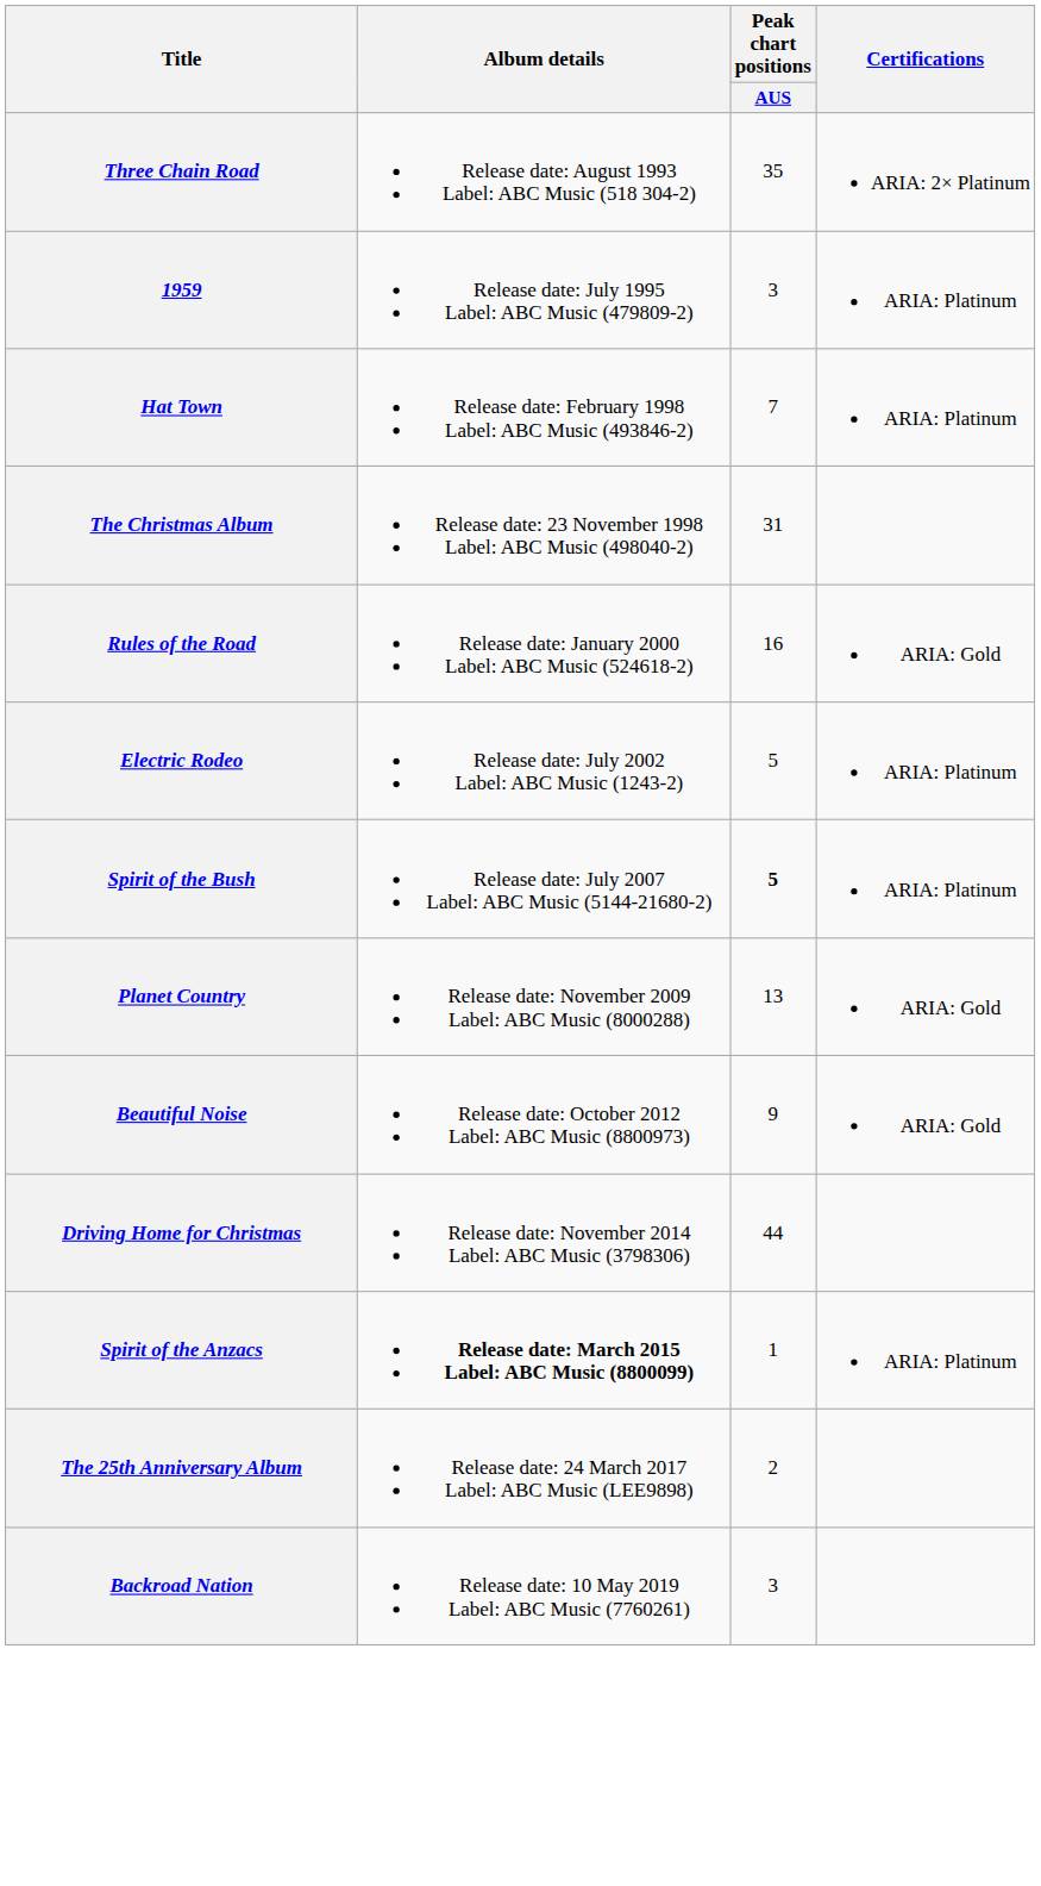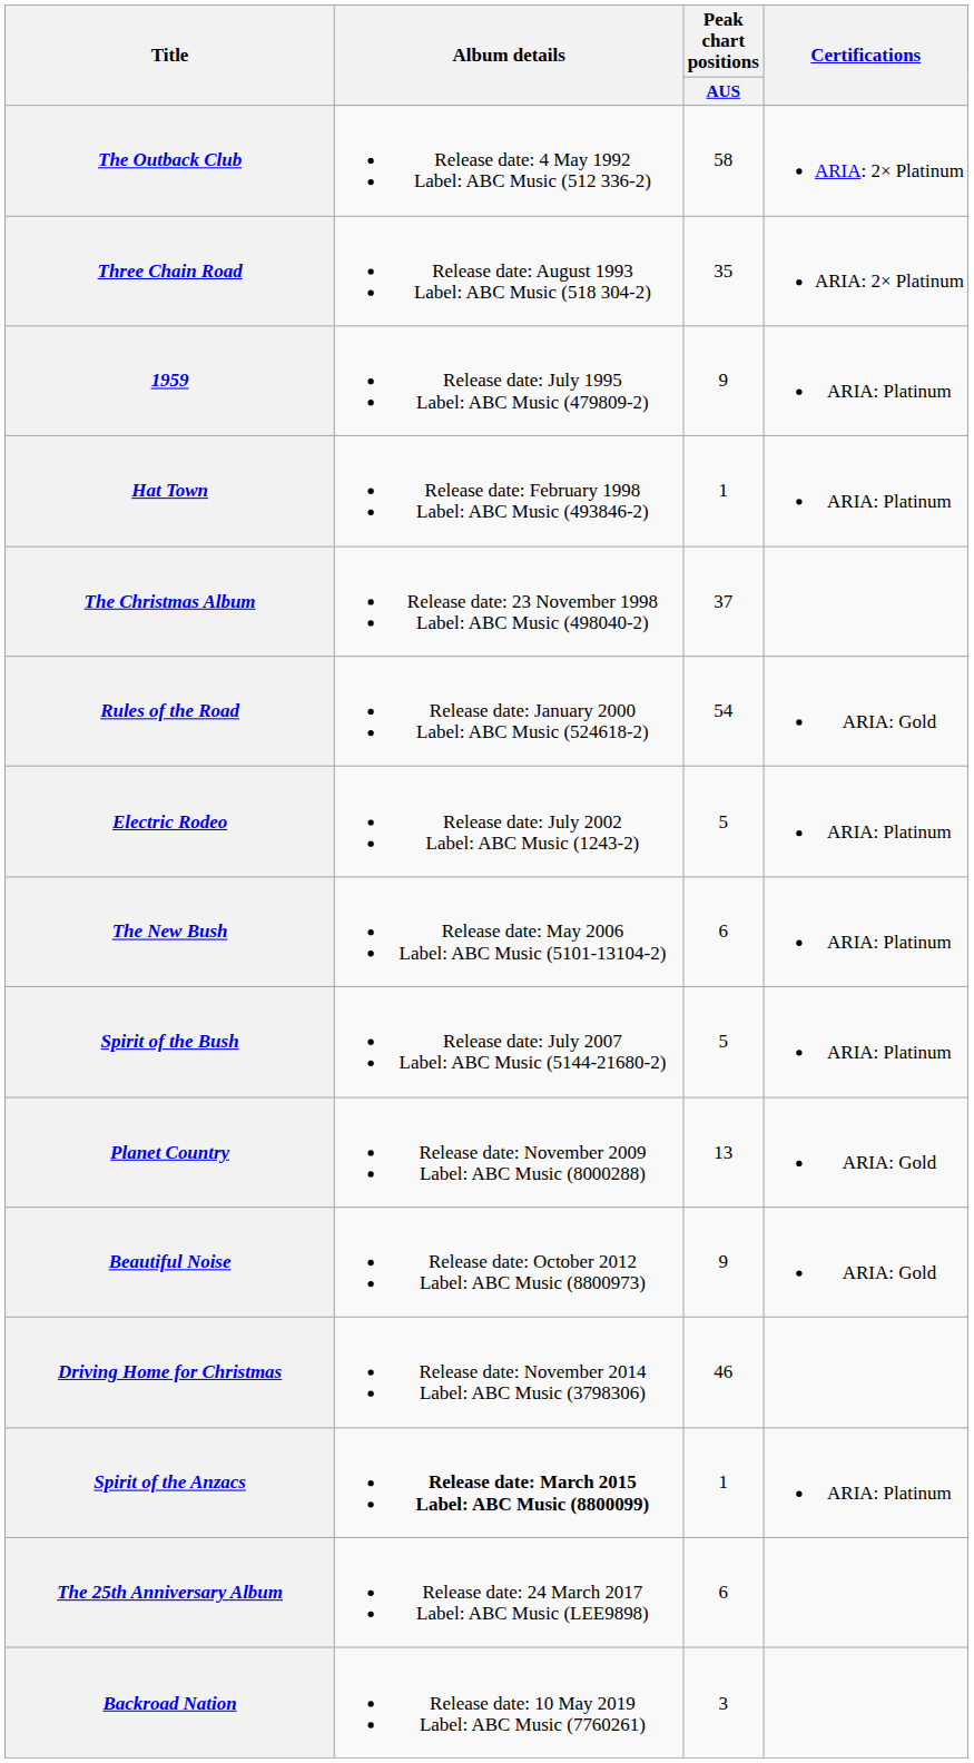 <table class="wikitable plainrowheaders" style="text-align:center;" border="1">
 <tr>
 <th scope="col" rowspan="2" style="width:17em;">Title</th>
 <th scope="col" rowspan="2" style="width:18em;">Album details</th>
 <th scope="col" colspan="1">Peak chart positions</th>
 <th scope="col" rowspan="2"><a href='#'>Certifications</a></th>
 </tr>
 <tr>
 <th scope="col" style="width:3.7em;font-size:90%;"><a href='#'>AUS</a><br></th>
 </tr>
 <tr>
+<th scope="row"><em><a href='#'>The Outback Club</a></em></th>
+<td><br><ul><li>Release date: 4 May 1992</li><li>Label: ABC Music (512 336-2)</li></ul></td>
+<td>58</td>
+<td><br><ul><li><a href='#'>ARIA</a>: 2× Platinum</li></ul></td>
+</tr>
+<tr>
 <th scope="row"><em><a href='#'>Three Chain Road</a></em></th>
 <td><br><ul><li>Release date: August 1993</li><li>Label: ABC Music (518 304-2)</li></ul></td>
 <td>35</td>
 <td><br><ul><li>ARIA: 2× Platinum</li></ul></td>
 </tr>
 <tr>
 <th scope="row"><em><a href='#'>1959</a></em></th>
 <td><br><ul><li>Release date: July 1995</li><li>Label: ABC Music (479809-2)</li></ul></td>
-<td>3</td>
+<td>9</td>
 <td><br><ul><li>ARIA: Platinum</li></ul></td>
 </tr>
 <tr>
 <th scope="row"><em><a href='#'>Hat Town</a></em></th>
 <td><br><ul><li>Release date: February 1998</li><li>Label: ABC Music (493846-2)</li></ul></td>
-<td>7</td>
+<td>1</td>
 <td><br><ul><li>ARIA: Platinum</li></ul></td>
 </tr>
 <tr>
 <th scope="row"><em><a href='#'>The Christmas Album</a></em></th>
 <td><br><ul><li>Release date: 23 November 1998</li><li>Label: ABC Music (498040-2)</li></ul></td>
-<td>31</td>
+<td>37</td>
 <td></td>
 </tr>
 <tr>
 <th scope="row"><em><a href='#'>Rules of the Road</a></em></th>
 <td><br><ul><li>Release date: January 2000</li><li>Label: ABC Music (524618-2)</li></ul></td>
-<td>16</td>
+<td>54</td>
 <td><br><ul><li>ARIA: Gold</li></ul></td>
 </tr>
 <tr>
 <th scope="row"><em><a href='#'>Electric Rodeo</a></em></th>
 <td><br><ul><li>Release date: July 2002</li><li>Label: ABC Music (1243-2)</li></ul></td>
 <td>5</td>
 <td><br><ul><li>ARIA: Platinum</li></ul></td>
 </tr>
 <tr>
+<th scope="row"><em><a href='#'>The New Bush</a></em></th>
+<td><br><ul><li>Release date: May 2006</li><li>Label: ABC Music (5101-13104-2)</li></ul></td>
+<td>6</td>
+<td><br><ul><li>ARIA: Platinum</li></ul></td>
+</tr>
+<tr>
 <th scope="row"><em><a href='#'>Spirit of the Bush</a></em></th>
 <td><br><ul><li>Release date: July 2007</li><li>Label: ABC Music (5144-21680-2)</li></ul></td>
-<td><strong>5</strong></td>
+<td>5</td>
 <td><br><ul><li>ARIA: Platinum</li></ul></td>
 </tr>
 <tr>
 <th scope="row"><em><a href='#'>Planet Country</a></em></th>
 <td><br><ul><li>Release date: November 2009</li><li>Label: ABC Music (8000288)</li></ul></td>
 <td>13</td>
 <td><br><ul><li>ARIA: Gold</li></ul></td>
 </tr>
 <tr>
 <th scope="row"><em><a href='#'>Beautiful Noise</a></em></th>
 <td><br><ul><li>Release date: October 2012</li><li>Label: ABC Music (8800973)</li></ul></td>
 <td>9</td>
 <td><br><ul><li>ARIA: Gold</li></ul></td>
 </tr>
 <tr>
 <th scope="row"><em><a href='#'>Driving Home for Christmas</a></em></th>
 <td><br><ul><li>Release date: November 2014</li><li>Label: ABC Music (3798306)</li></ul></td>
-<td>44</td>
+<td>46</td>
 <td></td>
 </tr>
 <tr>
 <th scope="row"><em><a href='#'>Spirit of the Anzacs</a></em></th>
 <td><strong><br><ul><li>Release date: March 2015</li><li>Label: ABC Music (8800099)</li></ul></strong></td>
 <td>1</td>
 <td><br><ul><li>ARIA: Platinum</li></ul></td>
 </tr>
 <tr>
 <th scope="row"><em><a href='#'>The 25th Anniversary Album</a></em></th>
 <td><br><ul><li>Release date: 24 March 2017</li><li>Label: ABC Music (LEE9898)</li></ul></td>
-<td>2</td>
+<td>6</td>
 <td></td>
 </tr>
 <tr>
 <th scope="row"><em><a href='#'>Backroad Nation</a></em></th>
 <td><br><ul><li>Release date: 10 May 2019</li><li>Label: ABC Music (7760261)</li></ul></td>
 <td>3</td>
 <td></td>
 </tr>
 </table>
